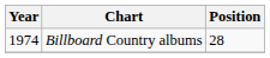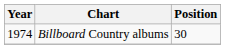 <table class="wikitable">
 <tr>
 <th>Year</th>
 <th>Chart</th>
 <th>Position</th>
 </tr>
 <tr>
 <td>1974</td>
 <td><em>Billboard</em> Country albums</td>
-<td>28</td>
+<td>30</td>
 </tr>
 <tr>
 </tr>
 </table>
